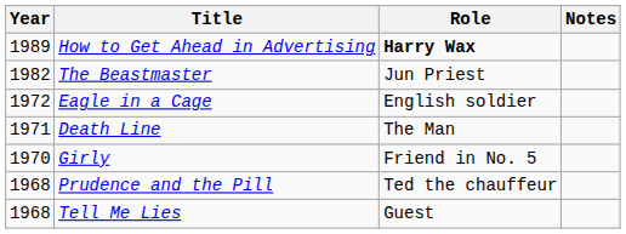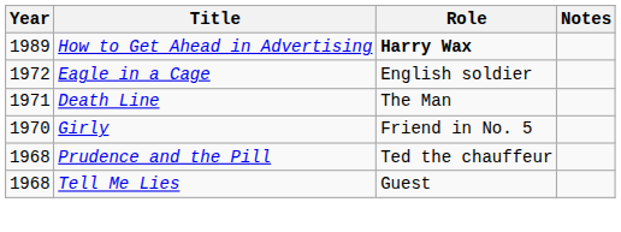 <table class="wikitable sortable">
 <tr>
 <th>Year</th>
 <th>Title</th>
 <th>Role</th>
 <th class="unsortable">Notes</th>
 </tr>
 <tr>
 <td>1989</td>
 <td><em><a href='#'>How to Get Ahead in Advertising</a></em></td>
 <td><strong>Harry Wax</strong></td>
-<td></td>
-</tr>
-<tr>
-<td>1982</td>
-<td><em><a href='#'>The Beastmaster</a></em></td>
-<td>Jun Priest</td>
 <td></td>
 </tr>
 <tr>
 <td>1972</td>
 <td><em><a href='#'>Eagle in a Cage</a></em></td>
 <td>English soldier</td>
 <td></td>
 </tr>
 <tr>
 <td>1971</td>
 <td><em><a href='#'>Death Line</a></em></td>
 <td>The Man</td>
 <td></td>
 </tr>
 <tr>
 <td>1970</td>
 <td><em><a href='#'>Girly</a></em></td>
 <td>Friend in No. 5</td>
 <td></td>
 </tr>
 <tr>
 <td>1968</td>
 <td><em><a href='#'>Prudence and the Pill</a></em></td>
 <td>Ted the chauffeur</td>
 <td></td>
 </tr>
 <tr>
 <td>1968</td>
 <td><em><a href='#'>Tell Me Lies</a></em></td>
 <td>Guest</td>
 <td></td>
 </tr>
 </table>
